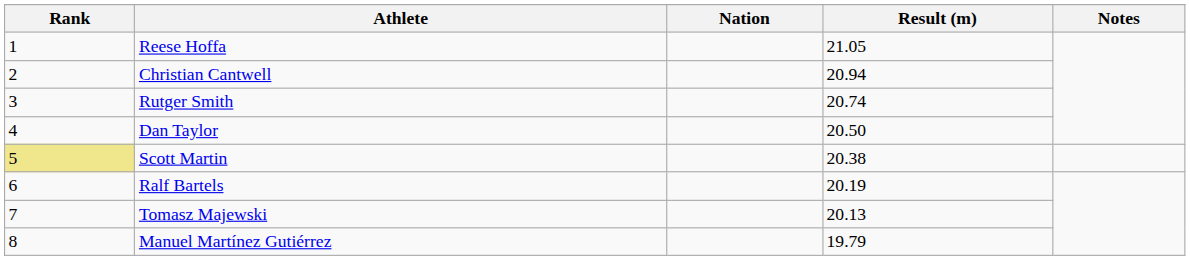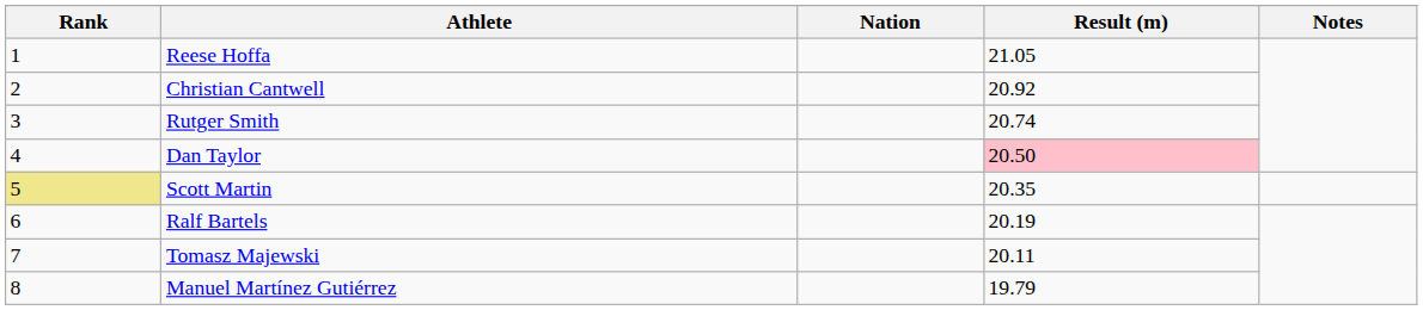 <table class="wikitable" width=85%>
 <tr>
 </tr>
 <tr>
 <th>Rank</th>
 <th>Athlete</th>
 <th>Nation</th>
 <th>Result (m)</th>
 <th>Notes</th>
 </tr>
 <tr>
 <td>1</td>
 <td><a href='#'>Reese Hoffa</a></td>
 <td></td>
 <td>21.05</td>
 </tr>
 <tr>
 <td>2</td>
 <td><a href='#'>Christian Cantwell</a></td>
 <td></td>
-<td>20.94</td>
+<td>20.92</td>
 </tr>
 <tr>
 <td>3</td>
 <td><a href='#'>Rutger Smith</a></td>
 <td></td>
 <td>20.74</td>
 </tr>
 <tr>
 <td>4</td>
 <td><a href='#'>Dan Taylor</a></td>
 <td></td>
-<td>20.50</td>
+<td style="background: pink;">20.50</td>
 </tr>
 <tr>
 <td style="background: khaki;">5</td>
 <td><a href='#'>Scott Martin</a></td>
 <td></td>
-<td>20.38</td>
+<td>20.35</td>
 <td></td>
 </tr>
 <tr>
 <td>6</td>
 <td><a href='#'>Ralf Bartels</a></td>
 <td></td>
 <td>20.19</td>
 </tr>
 <tr>
 <td>7</td>
 <td><a href='#'>Tomasz Majewski</a></td>
 <td></td>
-<td>20.13</td>
+<td>20.11</td>
 </tr>
 <tr>
 <td>8</td>
 <td><a href='#'>Manuel Martínez Gutiérrez</a></td>
 <td></td>
 <td>19.79</td>
 </tr>
 </table>
